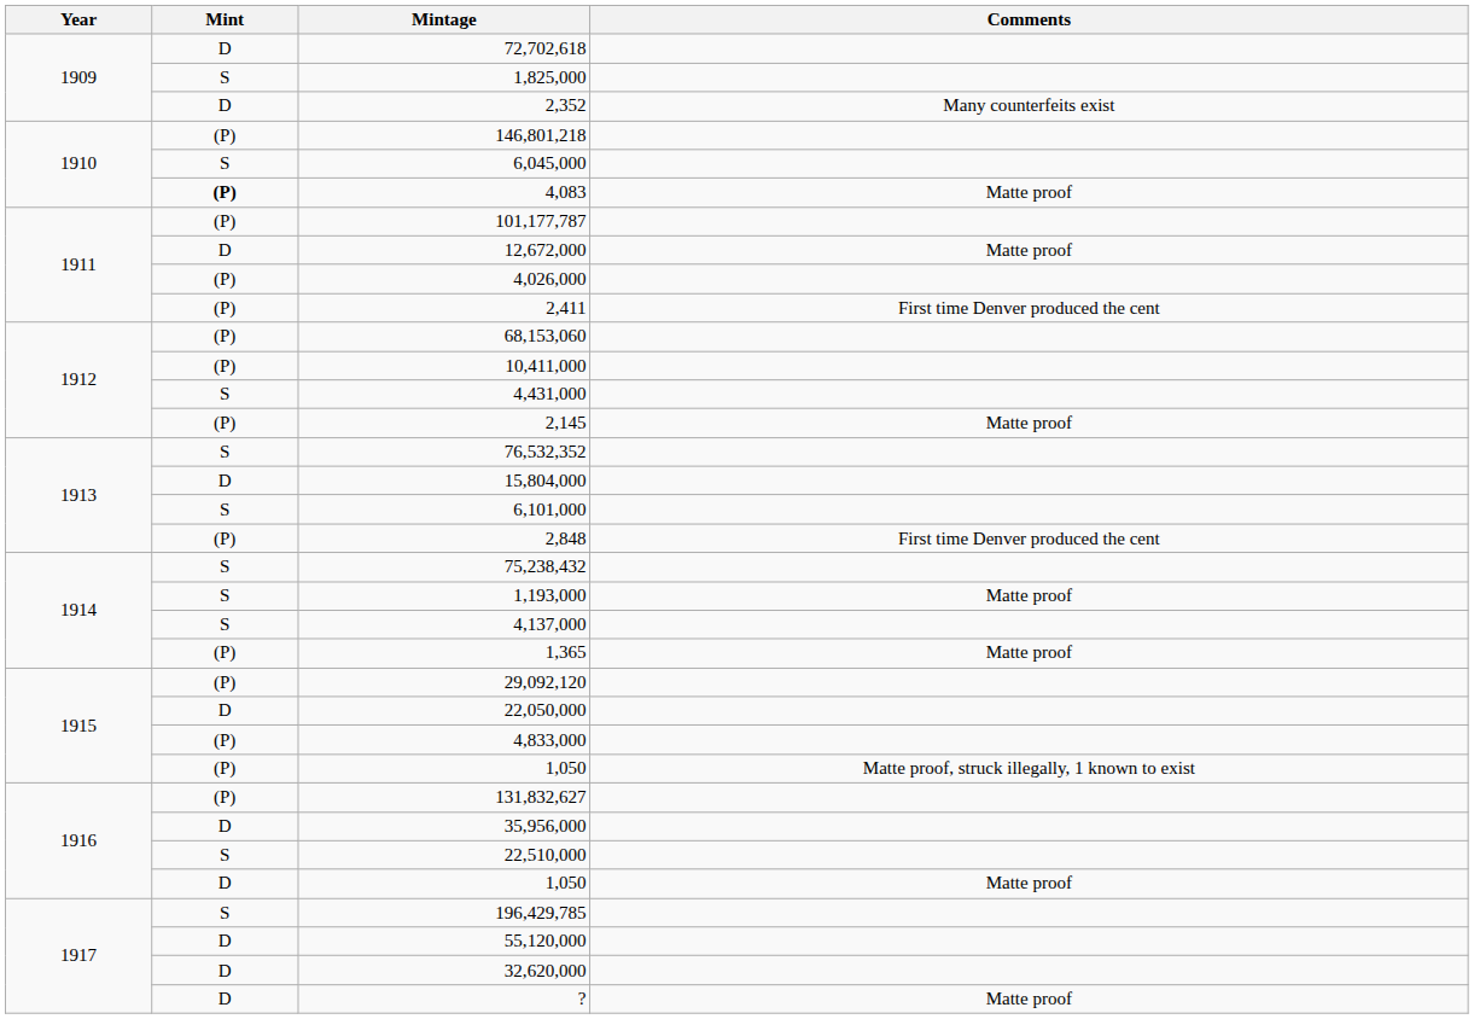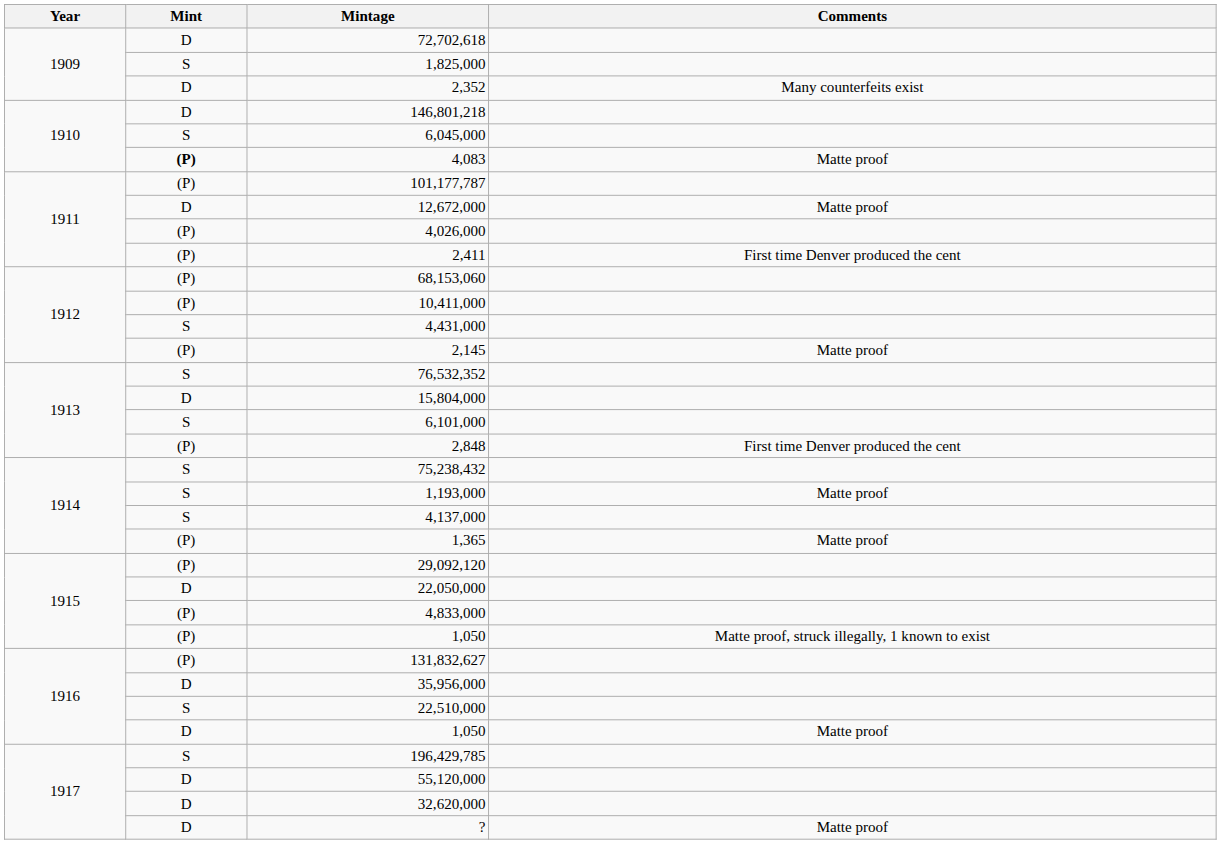 <table class="wikitable sortable" style="min-width:65%; text-align:center;">
 <tr>
 <th width="10%">Year</th>
 <th width="10%">Mint</th>
 <th width="20%">Mintage</th>
 <th width="60%">Comments</th>
 </tr>
 <tr>
 <td rowspan="3">1909</td>
 <td>D</td>
 <td align="right">72,702,618</td>
 <td></td>
 </tr>
 <tr>
 <td>S</td>
 <td align="right">1,825,000</td>
 <td></td>
 </tr>
 <tr>
 <td>D</td>
 <td align="right">2,352</td>
 <td>Many counterfeits exist</td>
 </tr>
 <tr>
 <td rowspan="3">1910</td>
-<td>(P)</td>
+<td>D</td>
 <td align="right">146,801,218</td>
 <td></td>
 </tr>
 <tr>
 <td>S</td>
 <td align="right">6,045,000</td>
 <td></td>
 </tr>
 <tr>
 <td><strong>(P)</strong></td>
 <td align="right">4,083</td>
 <td>Matte proof</td>
 </tr>
 <tr>
 <td rowspan="4">1911</td>
 <td>(P)</td>
 <td align="right">101,177,787</td>
 <td></td>
 </tr>
 <tr>
 <td>D</td>
 <td align="right">12,672,000</td>
 <td>Matte proof</td>
 </tr>
 <tr>
 <td>(P)</td>
 <td align="right">4,026,000</td>
 <td></td>
 </tr>
 <tr>
 <td>(P)</td>
 <td align="right">2,411</td>
 <td>First time Denver produced the cent</td>
 </tr>
 <tr>
 <td rowspan="4">1912</td>
 <td>(P)</td>
 <td align="right">68,153,060</td>
 <td></td>
 </tr>
 <tr>
 <td>(P)</td>
 <td align="right">10,411,000</td>
 <td></td>
 </tr>
 <tr>
 <td>S</td>
 <td align="right">4,431,000</td>
 <td></td>
 </tr>
 <tr>
 <td>(P)</td>
 <td align="right">2,145</td>
 <td>Matte proof</td>
 </tr>
 <tr>
 <td rowspan="4">1913</td>
 <td>S</td>
 <td align="right">76,532,352</td>
 <td></td>
 </tr>
 <tr>
 <td>D</td>
 <td align="right">15,804,000</td>
 <td></td>
 </tr>
 <tr>
 <td>S</td>
 <td align="right">6,101,000</td>
 <td></td>
 </tr>
 <tr>
 <td>(P)</td>
 <td align="right">2,848</td>
 <td>First time Denver produced the cent</td>
 </tr>
 <tr>
 <td rowspan="4">1914</td>
 <td>S</td>
 <td align="right">75,238,432</td>
 <td></td>
 </tr>
 <tr>
 <td>S</td>
 <td align="right">1,193,000</td>
 <td>Matte proof</td>
 </tr>
 <tr>
 <td>S</td>
 <td align="right">4,137,000</td>
 <td></td>
 </tr>
 <tr>
 <td>(P)</td>
 <td align="right">1,365</td>
 <td>Matte proof</td>
 </tr>
 <tr>
 <td rowspan="4">1915</td>
 <td>(P)</td>
 <td align="right">29,092,120</td>
 <td></td>
 </tr>
 <tr>
 <td>D</td>
 <td align="right">22,050,000</td>
 <td></td>
 </tr>
 <tr>
 <td>(P)</td>
 <td align="right">4,833,000</td>
 <td></td>
 </tr>
 <tr>
 <td>(P)</td>
 <td align="right">1,050</td>
 <td>Matte proof, struck illegally, 1 known to exist</td>
 </tr>
 <tr>
 <td rowspan="4">1916</td>
 <td>(P)</td>
 <td align="right">131,832,627</td>
 <td></td>
 </tr>
 <tr>
 <td>D</td>
 <td align="right">35,956,000</td>
 <td></td>
 </tr>
 <tr>
 <td>S</td>
 <td align="right">22,510,000</td>
 <td></td>
 </tr>
 <tr>
 <td>D</td>
 <td align="right">1,050</td>
 <td>Matte proof</td>
 </tr>
 <tr>
 <td rowspan="4">1917</td>
 <td>S</td>
 <td align="right">196,429,785</td>
 <td></td>
 </tr>
 <tr>
 <td>D</td>
 <td align="right">55,120,000</td>
 <td></td>
 </tr>
 <tr>
 <td>D</td>
 <td align="right">32,620,000</td>
 <td></td>
 </tr>
 <tr>
 <td>D</td>
 <td align="right">?</td>
 <td>Matte proof</td>
 </tr>
 </table>
